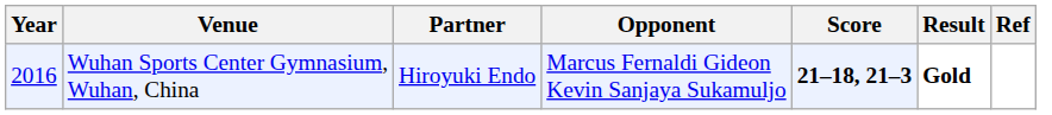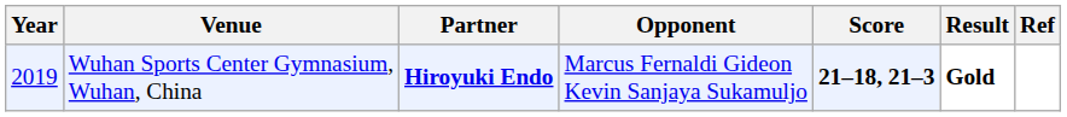 <table class="sortable wikitable" style="font-size: 90%;">
 <tr>
 <th>Year</th>
 <th>Venue</th>
 <th>Partner</th>
 <th>Opponent</th>
 <th>Score</th>
 <th>Result</th>
 <th>Ref</th>
 </tr>
 <tr style="background:#ECF2FF">
-<td align="center"><a href='#'>2016</a></td>
+<td align="center"><a href='#'>2019</a></td>
 <td align="left"><a href='#'>Wuhan Sports Center Gymnasium</a>,<br><a href='#'>Wuhan</a>, China</td>
-<td align="left"> <a href='#'>Hiroyuki Endo</a></td>
+<td align="left"><strong> <a href='#'>Hiroyuki Endo</a></strong></td>
 <td align="left"> <a href='#'>Marcus Fernaldi Gideon</a><br> <a href='#'>Kevin Sanjaya Sukamuljo</a></td>
 <td align="left"><strong>21–18, 21–3</strong></td>
 <td style="text-align:left; background:white"> <strong>Gold</strong></td>
 <td style="text-align:center; background:white"></td>
 </tr>
 </table>
